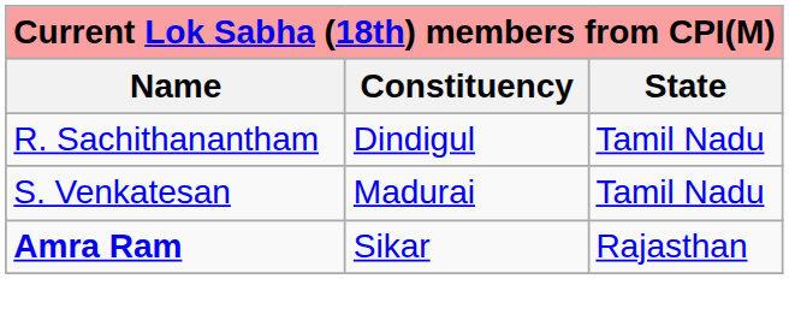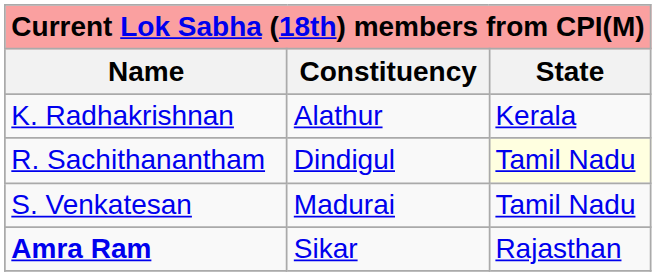 <table class="wikitable">
 <tr>
 <th colspan="3" style="background:#FAA0A0">Current <a href='#'>Lok Sabha</a> (<a href='#'>18th</a>) members from CPI(M)</th>
 </tr>
 <tr>
 <th>Name</th>
 <th>Constituency</th>
 <th>State</th>
 </tr>
 <tr>
+<td><a href='#'>K. Radhakrishnan</a></td>
+<td><a href='#'>Alathur</a></td>
+<td><a href='#'>Kerala</a></td>
+</tr>
+<tr>
 <td><a href='#'>R. Sachithanantham</a></td>
 <td><a href='#'>Dindigul</a></td>
-<td><a href='#'>Tamil Nadu</a></td>
+<td style="background: lightyellow;"><a href='#'>Tamil Nadu</a></td>
 </tr>
 <tr>
 <td><a href='#'>S. Venkatesan</a></td>
 <td><a href='#'>Madurai</a></td>
 <td><a href='#'>Tamil Nadu</a></td>
 </tr>
 <tr>
 <td><strong><a href='#'>Amra Ram</a></strong></td>
 <td><a href='#'>Sikar</a></td>
 <td><a href='#'>Rajasthan</a></td>
 </tr>
 </table>
